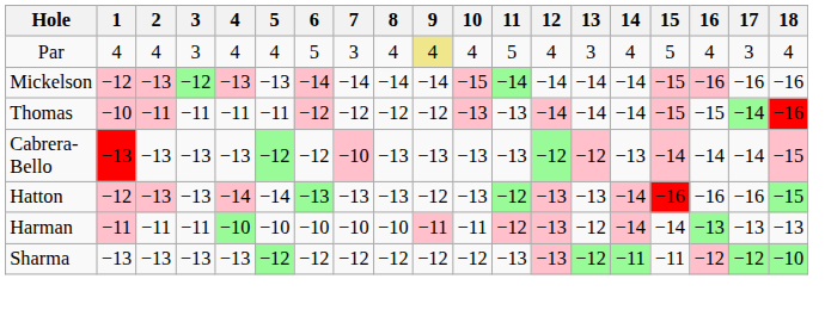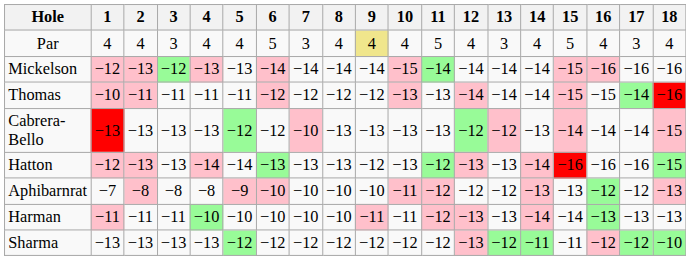 <table class="wikitable" style="text-align:center">
 <tr>
 <th>Hole</th>
 <th>1</th>
 <th>2</th>
 <th>3</th>
 <th>4</th>
 <th>5</th>
 <th>6</th>
 <th>7</th>
 <th>8</th>
 <th>9</th>
 <th>10</th>
 <th>11</th>
 <th>12</th>
 <th>13</th>
 <th>14</th>
 <th>15</th>
 <th>16</th>
 <th>17</th>
 <th>18</th>
 </tr>
 <tr>
 <td>Par</td>
 <td>4</td>
 <td>4</td>
 <td>3</td>
 <td>4</td>
 <td>4</td>
 <td>5</td>
 <td>3</td>
 <td>4</td>
 <td style="background: khaki;">4</td>
 <td>4</td>
 <td>5</td>
 <td>4</td>
 <td>3</td>
 <td>4</td>
 <td>5</td>
 <td>4</td>
 <td>3</td>
 <td>4</td>
 </tr>
 <tr>
 <td align=left> Mickelson</td>
 <td style="background: Pink;">−12</td>
 <td style="background: Pink;">−13</td>
 <td style="background: PaleGreen;">−12</td>
 <td style="background: Pink;">−13</td>
 <td>−13</td>
 <td style="background: Pink;">−14</td>
 <td>−14</td>
 <td>−14</td>
 <td>−14</td>
 <td style="background: Pink;">−15</td>
 <td style="background: PaleGreen;">−14</td>
 <td>−14</td>
 <td>−14</td>
 <td>−14</td>
 <td style="background: Pink;">−15</td>
 <td style="background: Pink;">−16</td>
 <td>−16</td>
 <td>−16</td>
 </tr>
 <tr>
 <td align=left> Thomas</td>
 <td style="background: Pink;">−10</td>
 <td style="background: Pink;">−11</td>
 <td>−11</td>
 <td>−11</td>
 <td>−11</td>
 <td style="background: Pink;">−12</td>
 <td>−12</td>
 <td>−12</td>
 <td>−12</td>
 <td style="background: Pink;">−13</td>
 <td>−13</td>
 <td style="background: Pink;">−14</td>
 <td>−14</td>
 <td>−14</td>
 <td style="background: Pink;">−15</td>
 <td>−15</td>
 <td style="background: PaleGreen;">−14</td>
 <td style="background: Red;">−16</td>
 </tr>
 <tr>
 <td align=left> Cabrera-Bello</td>
 <td style="background: Red;">−13</td>
 <td>−13</td>
 <td>−13</td>
 <td>−13</td>
 <td style="background: PaleGreen;">−12</td>
 <td>−12</td>
 <td style="background: Pink;">−10</td>
 <td>−13</td>
 <td>−13</td>
 <td>−13</td>
 <td>−13</td>
 <td style="background: PaleGreen;">−12</td>
 <td style="background: Pink;">−12</td>
 <td>−13</td>
 <td style="background: Pink;">−14</td>
 <td>−14</td>
 <td>−14</td>
 <td style="background: Pink;">−15</td>
 </tr>
 <tr>
 <td align=left> Hatton</td>
 <td style="background: Pink;">−12</td>
 <td style="background: Pink;">−13</td>
 <td>−13</td>
 <td style="background: Pink;">−14</td>
 <td>−14</td>
 <td style="background: PaleGreen;">−13</td>
 <td>−13</td>
 <td>−13</td>
 <td>−12</td>
 <td>−13</td>
 <td style="background: PaleGreen;">−12</td>
 <td style="background: Pink;">−13</td>
 <td>−13</td>
 <td style="background: Pink;">−14</td>
 <td style="background: Red;">−16</td>
 <td>−16</td>
 <td>−16</td>
 <td style="background: PaleGreen;">−15</td>
 </tr>
 <tr>
+<td align=left> Aphibarnrat</td>
+<td>−7</td>
+<td style="background: Pink;">−8</td>
+<td>−8</td>
+<td>−8</td>
+<td style="background: Pink;">−9</td>
+<td style="background: Pink;">−10</td>
+<td>−10</td>
+<td>−10</td>
+<td>−10</td>
+<td style="background: Pink;">−11</td>
+<td style="background: Pink;">−12</td>
+<td>−12</td>
+<td>−12</td>
+<td style="background: Pink;">−13</td>
+<td>−13</td>
+<td style="background: PaleGreen;">−12</td>
+<td>−12</td>
+<td style="background: Pink;">−13</td>
+</tr>
+<tr>
 <td align=left> Harman</td>
 <td style="background: Pink;">−11</td>
 <td>−11</td>
 <td>−11</td>
 <td style="background: PaleGreen;">−10</td>
 <td>−10</td>
 <td>−10</td>
 <td>−10</td>
 <td>−10</td>
 <td style="background: Pink;">−11</td>
 <td>−11</td>
 <td style="background: Pink;">−12</td>
 <td style="background: Pink;">−13</td>
-<td>−12</td>
+<td>−13</td>
 <td style="background: Pink;">−14</td>
 <td>−14</td>
 <td style="background: PaleGreen;">−13</td>
 <td>−13</td>
 <td>−13</td>
 </tr>
 <tr>
 <td align=left> Sharma</td>
 <td>−13</td>
 <td>−13</td>
 <td>−13</td>
 <td>−13</td>
 <td style="background: PaleGreen;">−12</td>
 <td>−12</td>
 <td>−12</td>
 <td>−12</td>
 <td>−12</td>
 <td>−12</td>
-<td>−13</td>
+<td>−12</td>
 <td style="background: Pink;">−13</td>
 <td style="background: PaleGreen;">−12</td>
 <td style="background: PaleGreen;">−11</td>
 <td>−11</td>
 <td style="background: Pink;">−12</td>
 <td style="background: PaleGreen;">−12</td>
 <td style="background: PaleGreen;">−10</td>
 </tr>
 </table>
